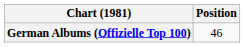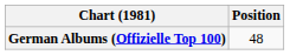 <table class="wikitable plainrowheaders" style="text-align:center">
 <tr>
 <th scope="col">Chart (1981)</th>
 <th scope="col">Position</th>
 </tr>
 <tr>
 <th scope="row">German Albums (<a href='#'>Offizielle Top 100</a>)</th>
-<td>46</td>
+<td>48</td>
 </tr>
 </table>
